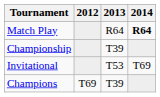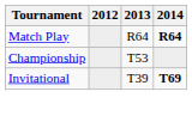 <table class="wikitable" style="text-align:center;">
 <tr>
 <th>Tournament</th>
 <th>2012</th>
 <th>2013</th>
 <th>2014</th>
 </tr>
 <tr>
 <td align="left"><a href='#'>Match Play</a></td>
 <td style="background:#eeeeee;"></td>
 <td>R64</td>
 <td><strong>R64</strong></td>
 </tr>
 <tr>
 <td align="left"><a href='#'>Championship</a></td>
 <td style="background:#eeeeee;"></td>
-<td>T39</td>
+<td>T53</td>
 <td style="background:#eeeeee;"></td>
 </tr>
 <tr>
 <td align="left"><a href='#'>Invitational</a></td>
 <td style="background:#eeeeee;"></td>
-<td>T53</td>
-<td>T69</td>
-</tr>
-<tr>
-<td align="left"><a href='#'>Champions</a></td>
-<td>T69</td>
 <td>T39</td>
-<td style="background:#eeeeee;"></td>
+<td><strong>T69</strong></td>
 </tr>
 </table>
